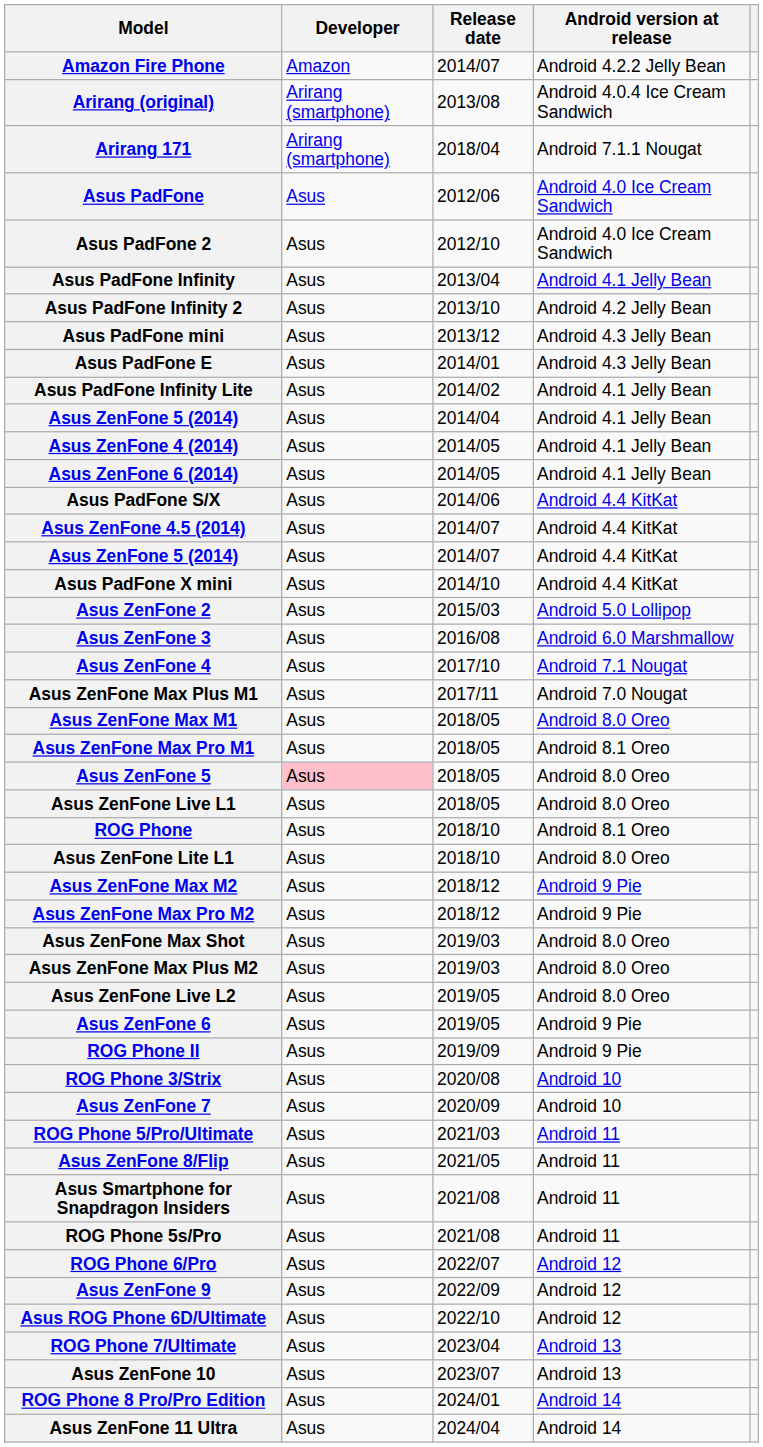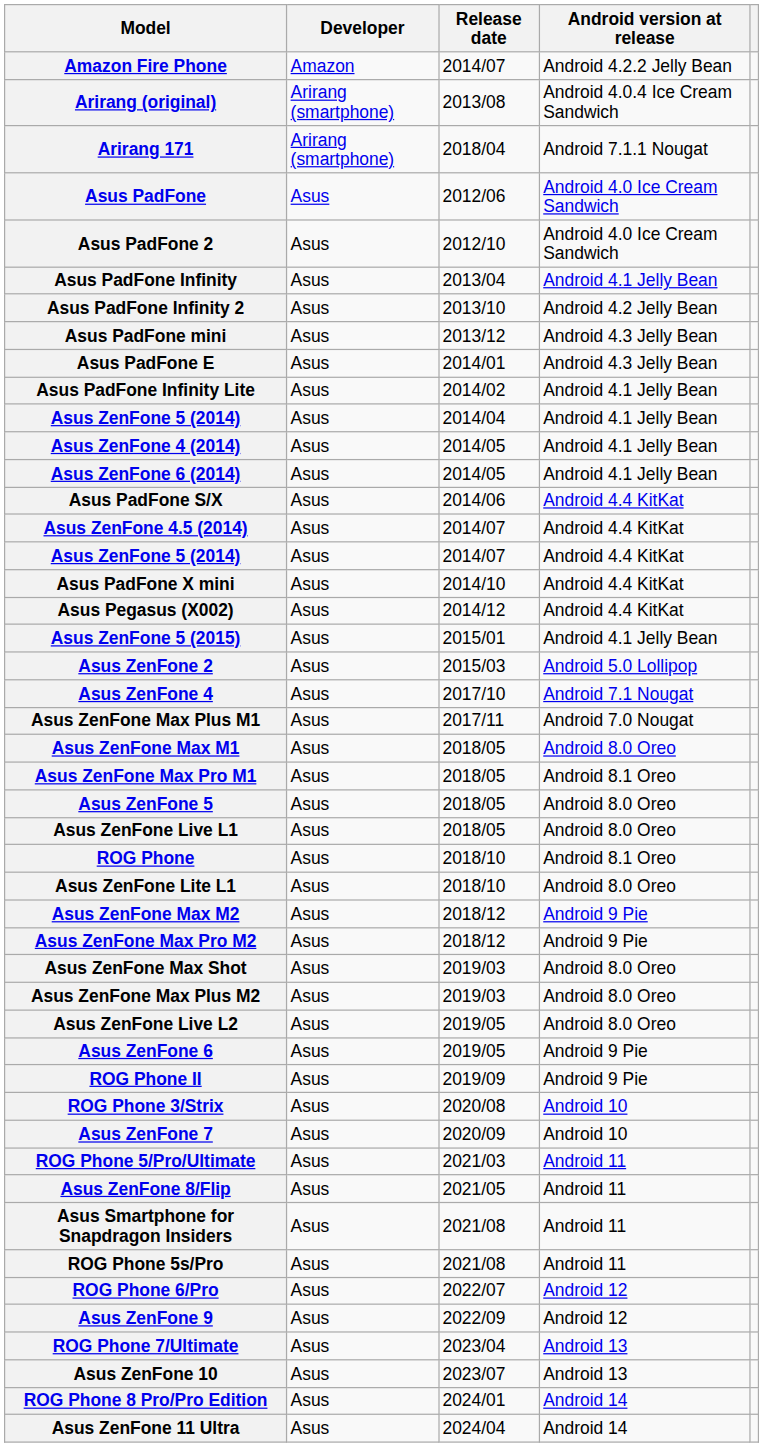 <table class="wikitable sortable plainrowheaders" style="width:100%; font-size:90%;">
 <tr>
 <th scope="col">Model</th>
 <th scope="col">Developer</th>
 <th scope="col">Release date</th>
 <th scope="col">Android version at release</th>
 <th scope="col" class="unsortable"></th>
 </tr>
 <tr>
 <th scope="row"><a href='#'>Amazon Fire Phone</a></th>
 <td><a href='#'>Amazon</a></td>
 <td>2014/07</td>
 <td>Android 4.2.2 Jelly Bean</td>
 <td></td>
 </tr>
 <tr>
 <th scope="row"><a href='#'>Arirang (original)</a></th>
 <td><a href='#'>Arirang (smartphone)</a></td>
 <td>2013/08</td>
 <td>Android 4.0.4 Ice Cream Sandwich</td>
 <td></td>
 </tr>
 <tr>
 <th scope="row"><a href='#'>Arirang 171</a></th>
 <td><a href='#'>Arirang (smartphone)</a></td>
 <td>2018/04</td>
 <td>Android 7.1.1 Nougat</td>
 <td></td>
 </tr>
 <tr>
 <th scope="row"><a href='#'>Asus PadFone</a></th>
 <td><a href='#'>Asus</a></td>
 <td>2012/06</td>
 <td><a href='#'>Android 4.0 Ice Cream Sandwich</a></td>
 <td></td>
 </tr>
 <tr>
 <th scope="row">Asus PadFone 2</th>
 <td>Asus</td>
 <td>2012/10</td>
 <td>Android 4.0 Ice Cream Sandwich</td>
 <td></td>
 </tr>
 <tr>
 <th scope="row">Asus PadFone Infinity</th>
 <td>Asus</td>
 <td>2013/04</td>
 <td><a href='#'>Android 4.1 Jelly Bean</a></td>
 <td></td>
 </tr>
 <tr>
 <th scope="row">Asus PadFone Infinity 2</th>
 <td>Asus</td>
 <td>2013/10</td>
 <td>Android 4.2 Jelly Bean</td>
 <td></td>
 </tr>
 <tr>
 <th scope="row">Asus PadFone mini</th>
 <td>Asus</td>
 <td>2013/12</td>
 <td>Android 4.3 Jelly Bean</td>
 <td></td>
 </tr>
 <tr>
 <th scope="row">Asus PadFone E</th>
 <td>Asus</td>
 <td>2014/01</td>
 <td>Android 4.3 Jelly Bean</td>
 <td></td>
 </tr>
 <tr>
 <th scope="row">Asus PadFone Infinity Lite</th>
 <td>Asus</td>
 <td>2014/02</td>
 <td>Android 4.1 Jelly Bean</td>
 <td></td>
 </tr>
 <tr>
 <th scope="row"><a href='#'>Asus ZenFone 5 (2014)</a></th>
 <td>Asus</td>
 <td>2014/04</td>
 <td>Android 4.1 Jelly Bean</td>
 <td></td>
 </tr>
 <tr>
 <th scope="row"><a href='#'>Asus ZenFone 4 (2014)</a></th>
 <td>Asus</td>
 <td>2014/05</td>
 <td>Android 4.1 Jelly Bean</td>
 <td></td>
 </tr>
 <tr>
 <th scope="row"><a href='#'>Asus ZenFone 6 (2014)</a></th>
 <td>Asus</td>
 <td>2014/05</td>
 <td>Android 4.1 Jelly Bean</td>
 <td></td>
 </tr>
 <tr>
 <th scope="row">Asus PadFone S/X</th>
 <td>Asus</td>
 <td>2014/06</td>
 <td><a href='#'>Android 4.4 KitKat</a></td>
 <td></td>
 </tr>
 <tr>
 <th scope="row"><a href='#'>Asus ZenFone 4.5 (2014)</a></th>
 <td>Asus</td>
 <td>2014/07</td>
 <td>Android 4.4 KitKat</td>
 <td></td>
 </tr>
 <tr>
 <th scope="row"><a href='#'>Asus ZenFone 5 (2014)</a></th>
 <td>Asus</td>
 <td>2014/07</td>
 <td>Android 4.4 KitKat</td>
 <td></td>
 </tr>
 <tr>
 <th scope="row">Asus PadFone X mini</th>
 <td>Asus</td>
 <td>2014/10</td>
 <td>Android 4.4 KitKat</td>
 <td></td>
 </tr>
 <tr>
+<th scope="row">Asus Pegasus (X002)</th>
+<td>Asus</td>
+<td>2014/12</td>
+<td>Android 4.4 KitKat</td>
+<td></td>
+</tr>
+<tr>
+<th scope="row"><a href='#'>Asus ZenFone 5 (2015)</a></th>
+<td>Asus</td>
+<td>2015/01</td>
+<td>Android 4.1 Jelly Bean</td>
+<td></td>
+</tr>
+<tr>
 <th scope="row"><a href='#'>Asus ZenFone 2</a></th>
 <td>Asus</td>
 <td>2015/03</td>
 <td><a href='#'>Android 5.0 Lollipop</a></td>
-<td></td>
-</tr>
-<tr>
-<th scope="row"><a href='#'>Asus ZenFone 3</a></th>
-<td>Asus</td>
-<td>2016/08</td>
-<td><a href='#'>Android 6.0 Marshmallow</a></td>
 <td></td>
 </tr>
 <tr>
 <th scope="row"><a href='#'>Asus ZenFone 4</a></th>
 <td>Asus</td>
 <td>2017/10</td>
 <td><a href='#'>Android 7.1 Nougat</a></td>
 <td></td>
 </tr>
 <tr>
 <th scope="row">Asus ZenFone Max Plus M1</th>
 <td>Asus</td>
 <td>2017/11</td>
 <td>Android 7.0 Nougat</td>
 <td></td>
 </tr>
 <tr>
 <th scope="row"><a href='#'>Asus ZenFone Max M1</a></th>
 <td>Asus</td>
 <td>2018/05</td>
 <td><a href='#'>Android 8.0 Oreo</a></td>
 <td></td>
 </tr>
 <tr>
 <th scope="row"><a href='#'>Asus ZenFone Max Pro M1</a></th>
 <td>Asus</td>
 <td>2018/05</td>
 <td>Android 8.1 Oreo</td>
 <td></td>
 </tr>
 <tr>
 <th scope="row"><a href='#'>Asus ZenFone 5</a></th>
-<td style="background: pink;">Asus</td>
+<td>Asus</td>
 <td>2018/05</td>
 <td>Android 8.0 Oreo</td>
 <td></td>
 </tr>
 <tr>
 <th scope="row">Asus ZenFone Live L1</th>
 <td>Asus</td>
 <td>2018/05</td>
 <td>Android 8.0 Oreo</td>
 <td></td>
 </tr>
 <tr>
 <th scope="row"><a href='#'>ROG Phone</a></th>
 <td>Asus</td>
 <td>2018/10</td>
 <td>Android 8.1 Oreo</td>
 <td></td>
 </tr>
 <tr>
 <th scope="row">Asus ZenFone Lite L1</th>
 <td>Asus</td>
 <td>2018/10</td>
 <td>Android 8.0 Oreo</td>
 <td></td>
 </tr>
 <tr>
 <th scope="row"><a href='#'>Asus ZenFone Max M2</a></th>
 <td>Asus</td>
 <td>2018/12</td>
 <td><a href='#'>Android 9 Pie</a></td>
 <td></td>
 </tr>
 <tr>
 <th scope="row"><a href='#'>Asus ZenFone Max Pro M2</a></th>
 <td>Asus</td>
 <td>2018/12</td>
 <td>Android 9 Pie</td>
 <td></td>
 </tr>
 <tr>
 <th scope="row">Asus ZenFone Max Shot</th>
 <td>Asus</td>
 <td>2019/03</td>
 <td>Android 8.0 Oreo</td>
 <td></td>
 </tr>
 <tr>
 <th scope="row">Asus ZenFone Max Plus M2</th>
 <td>Asus</td>
 <td>2019/03</td>
 <td>Android 8.0 Oreo</td>
 <td></td>
 </tr>
 <tr>
 <th scope="row">Asus ZenFone Live L2</th>
 <td>Asus</td>
 <td>2019/05</td>
 <td>Android 8.0 Oreo</td>
 <td></td>
 </tr>
 <tr>
 <th scope="row"><a href='#'>Asus ZenFone 6</a></th>
 <td>Asus</td>
 <td>2019/05</td>
 <td>Android 9 Pie</td>
 <td></td>
 </tr>
 <tr>
 <th scope="row"><a href='#'>ROG Phone II</a></th>
 <td>Asus</td>
 <td>2019/09</td>
 <td>Android 9 Pie</td>
 <td></td>
 </tr>
 <tr>
 <th scope="row"><a href='#'>ROG Phone 3/Strix</a></th>
 <td>Asus</td>
 <td>2020/08</td>
 <td><a href='#'>Android 10</a></td>
 <td></td>
 </tr>
 <tr>
 <th scope="row"><a href='#'>Asus ZenFone 7</a></th>
 <td>Asus</td>
 <td>2020/09</td>
 <td>Android 10</td>
 <td></td>
 </tr>
 <tr>
 <th scope="row"><a href='#'>ROG Phone 5/Pro/Ultimate</a></th>
 <td>Asus</td>
 <td>2021/03</td>
 <td><a href='#'>Android 11</a></td>
 <td></td>
 </tr>
 <tr>
 <th scope="row"><a href='#'>Asus ZenFone 8/Flip</a></th>
 <td>Asus</td>
 <td>2021/05</td>
 <td>Android 11</td>
 <td></td>
 </tr>
 <tr>
 <th scope="row">Asus Smartphone for Snapdragon Insiders</th>
 <td>Asus</td>
 <td>2021/08</td>
 <td>Android 11</td>
 <td></td>
 </tr>
 <tr>
 <th scope="row">ROG Phone 5s/Pro</th>
 <td>Asus</td>
 <td>2021/08</td>
 <td>Android 11</td>
 <td></td>
 </tr>
 <tr>
 <th scope="row"><a href='#'>ROG Phone 6/Pro</a></th>
 <td>Asus</td>
 <td>2022/07</td>
 <td><a href='#'>Android 12</a></td>
 <td></td>
 </tr>
 <tr>
 <th scope="row"><a href='#'>Asus ZenFone 9</a></th>
 <td>Asus</td>
 <td>2022/09</td>
 <td>Android 12</td>
 <td></td>
 </tr>
 <tr>
-<th scope="row"><a href='#'>Asus ROG Phone 6D/Ultimate</a></th>
-<td>Asus</td>
-<td>2022/10</td>
-<td>Android 12</td>
-<td></td>
-</tr>
-<tr>
 <th scope="row"><a href='#'>ROG Phone 7/Ultimate</a></th>
 <td>Asus</td>
 <td>2023/04</td>
 <td><a href='#'>Android 13</a></td>
 <td></td>
 </tr>
 <tr>
 <th scope="row">Asus ZenFone 10</th>
 <td>Asus</td>
 <td>2023/07</td>
 <td>Android 13</td>
 <td></td>
 </tr>
 <tr>
 <th scope="row"><a href='#'>ROG Phone 8 Pro/Pro Edition</a></th>
 <td>Asus</td>
 <td>2024/01</td>
 <td><a href='#'>Android 14</a></td>
 <td></td>
 </tr>
 <tr>
 <th scope="row">Asus ZenFone 11 Ultra</th>
 <td>Asus</td>
 <td>2024/04</td>
 <td>Android 14</td>
 <td></td>
 </tr>
 </table>
